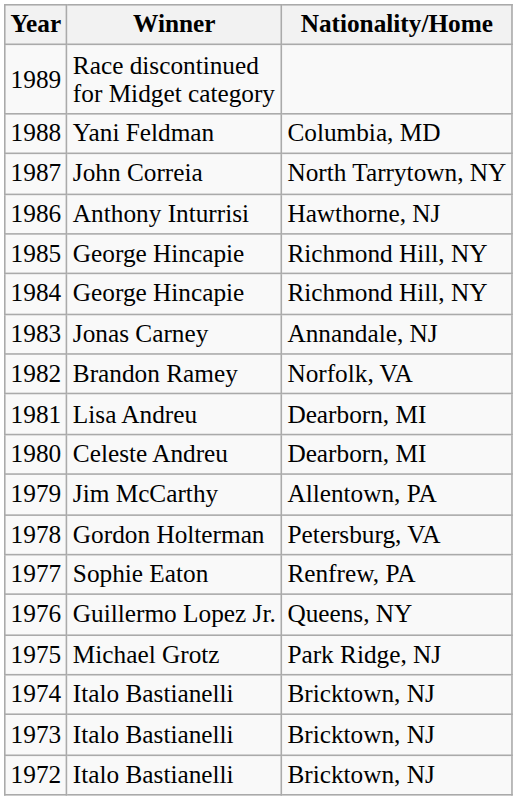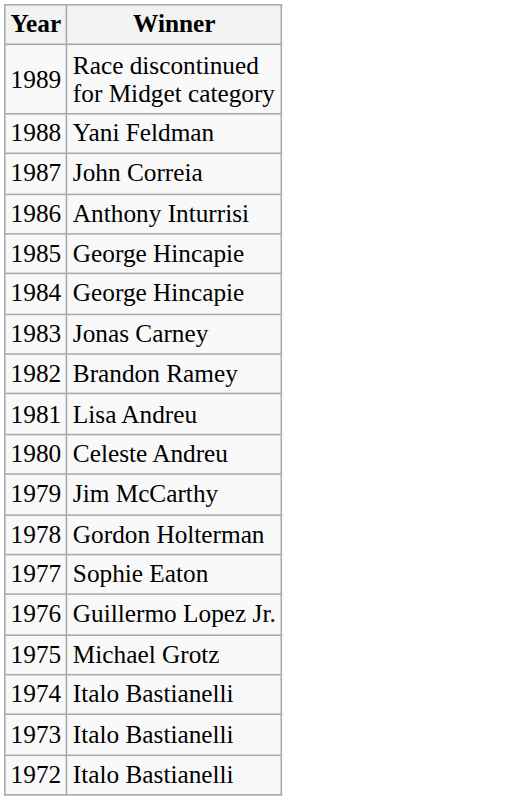 <table class="wikitable">
 <tr>
 <th>Year</th>
 <th>Winner</th>
-<th>Nationality/Home</th>
 </tr>
 <tr>
 <td>1989</td>
 <td>Race discontinued<br>for Midget category</td>
-<td></td>
 </tr>
 <tr>
 <td>1988</td>
 <td>Yani Feldman</td>
-<td>Columbia, MD</td>
 </tr>
 <tr>
 <td>1987</td>
 <td>John Correia</td>
-<td>North Tarrytown, NY</td>
 </tr>
 <tr>
 <td>1986</td>
 <td>Anthony Inturrisi</td>
-<td>Hawthorne, NJ</td>
 </tr>
 <tr>
 <td>1985</td>
 <td>George Hincapie</td>
-<td>Richmond Hill, NY</td>
 </tr>
 <tr>
 <td>1984</td>
 <td>George Hincapie</td>
-<td>Richmond Hill, NY</td>
 </tr>
 <tr>
 <td>1983</td>
 <td>Jonas Carney</td>
-<td>Annandale, NJ</td>
 </tr>
 <tr>
 <td>1982</td>
 <td>Brandon Ramey</td>
-<td>Norfolk, VA</td>
 </tr>
 <tr>
 <td>1981</td>
 <td>Lisa Andreu</td>
-<td>Dearborn, MI</td>
 </tr>
 <tr>
 <td>1980</td>
 <td>Celeste Andreu</td>
-<td>Dearborn, MI</td>
 </tr>
 <tr>
 <td>1979</td>
 <td>Jim McCarthy</td>
-<td>Allentown, PA</td>
 </tr>
 <tr>
 <td>1978</td>
 <td>Gordon Holterman</td>
-<td>Petersburg, VA</td>
 </tr>
 <tr>
 <td>1977</td>
 <td>Sophie Eaton</td>
-<td>Renfrew, PA</td>
 </tr>
 <tr>
 <td>1976</td>
 <td>Guillermo Lopez Jr.</td>
-<td>Queens, NY</td>
 </tr>
 <tr>
 <td>1975</td>
 <td>Michael Grotz</td>
-<td>Park Ridge, NJ</td>
 </tr>
 <tr>
 <td>1974</td>
 <td>Italo Bastianelli</td>
-<td>Bricktown, NJ</td>
 </tr>
 <tr>
 <td>1973</td>
 <td>Italo Bastianelli</td>
-<td>Bricktown, NJ</td>
 </tr>
 <tr>
 <td>1972</td>
 <td>Italo Bastianelli</td>
-<td>Bricktown, NJ</td>
 </tr>
 </table>
